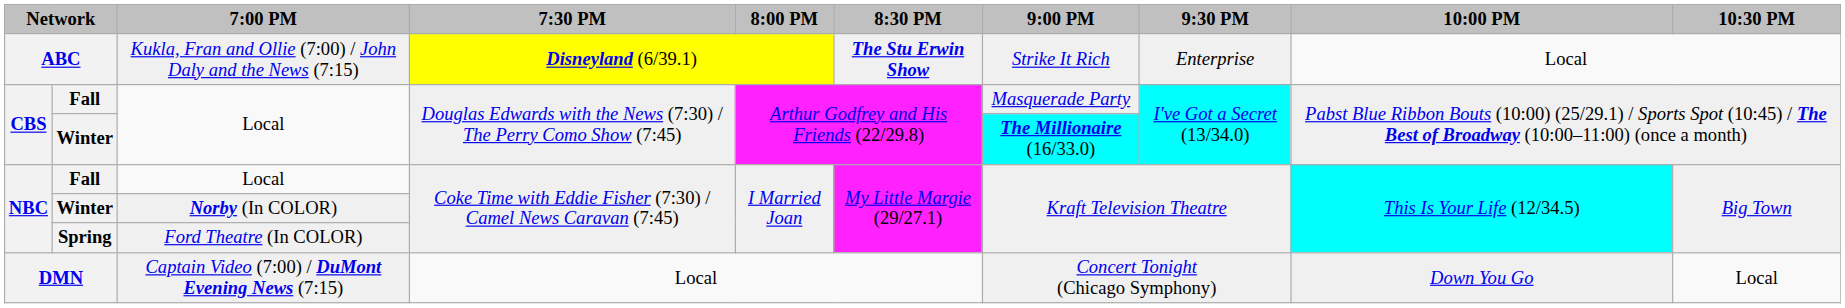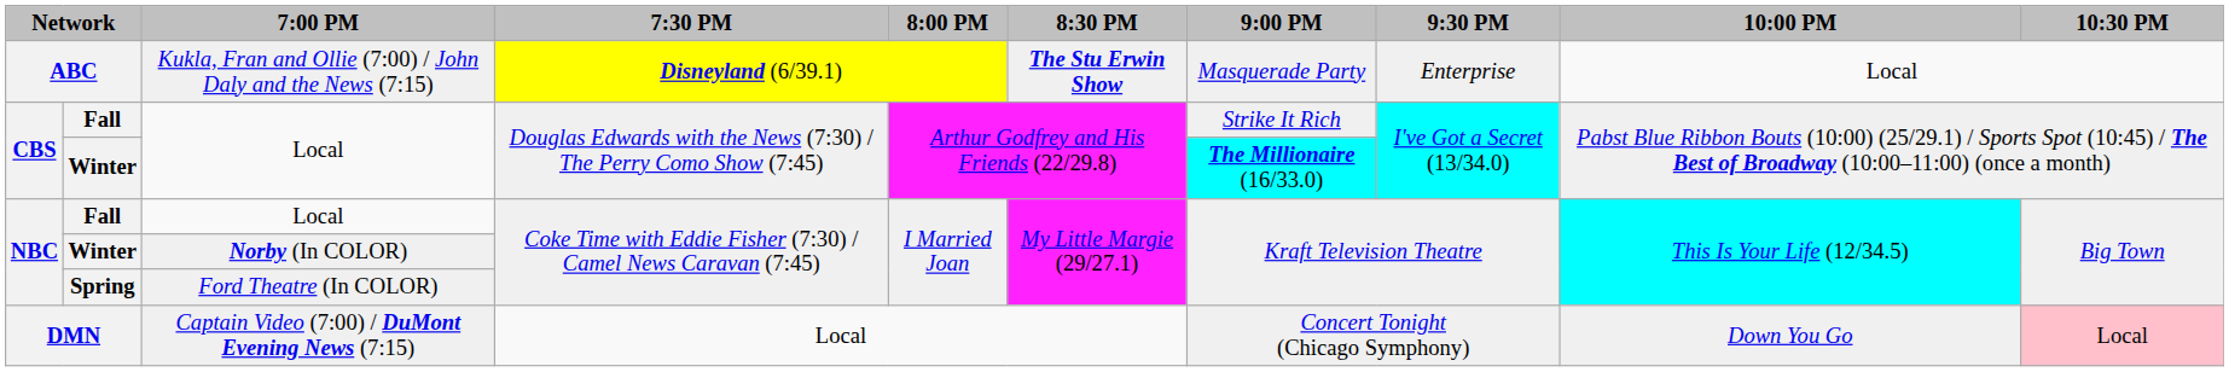 <table class="wikitable" style="width:100%;margin-right:0;text-align:center">
 <tr>
 <th colspan="2" style="background-color:#C0C0C0;text-align:center">Network</th>
 <th style="background-color:#C0C0C0;text-align:center">7:00 PM</th>
 <th style="background-color:#C0C0C0;text-align:center">7:30 PM</th>
 <th style="background-color:#C0C0C0;text-align:center">8:00 PM</th>
 <th style="background-color:#C0C0C0;text-align:center">8:30 PM</th>
 <th style="background-color:#C0C0C0;text-align:center">9:00 PM</th>
 <th style="background-color:#C0C0C0;text-align:center">9:30 PM</th>
 <th style="background-color:#C0C0C0;text-align:center">10:00 PM</th>
 <th style="background-color:#C0C0C0;text-align:center">10:30 PM</th>
 </tr>
 <tr>
 <th colspan="2"><a href='#'>ABC</a></th>
 <td style="background:#F0F0F0;"><em><a href='#'>Kukla, Fran and Ollie</a></em> (7:00) / <em><a href='#'>John Daly and the News</a></em> (7:15)</td>
 <td colspan="2" style="background:#FFFF00;"><strong><em><a href='#'>Disneyland</a></em></strong> (6/39.1)</td>
 <td style="background:#F0F0F0;"><strong><em><a href='#'>The Stu Erwin Show</a></em></strong></td>
-<td style="background:#F0F0F0;"><em><a href='#'>Strike It Rich</a></em></td>
+<td style="background:#F0F0F0;"><em><a href='#'>Masquerade Party</a></em></td>
 <td style="background:#F0F0F0;"><em>Enterprise</em></td>
 <td colspan="2">Local</td>
 </tr>
 <tr>
 <th rowspan="2"><a href='#'>CBS</a></th>
 <th>Fall</th>
 <td rowspan="2">Local</td>
 <td style="background:#F0F0F0;" rowspan="2"><em><a href='#'>Douglas Edwards with the News</a></em> (7:30) / <em><a href='#'>The Perry Como Show</a></em> (7:45)</td>
 <td style="background:#FF22FF;" colspan="2" rowspan="2"><em><a href='#'>Arthur Godfrey and His Friends</a></em> (22/29.8)</td>
-<td style="background:#F0F0F0;"><em><a href='#'>Masquerade Party</a></em></td>
+<td style="background:#F0F0F0;"><em><a href='#'>Strike It Rich</a></em></td>
 <td style="background:#00FFFF;" rowspan="2"><em><a href='#'>I've Got a Secret</a></em> (13/34.0)</td>
 <td colspan="2" style="background:#F0F0F0;" rowspan="2"><span><em><a href='#'>Pabst Blue Ribbon Bouts</a></em> (10:00)  (25/29.1)</span> / <em>Sports Spot</em> (10:45) / <strong><em><a href='#'>The Best of Broadway</a></em></strong> (10:00–11:00) (once a month)</td>
 </tr>
 <tr>
 <th>Winter</th>
 <td style="background:#00FFFF;"><strong><em><a href='#'>The Millionaire</a></em></strong> (16/33.0)</td>
 </tr>
 <tr>
 <th rowspan="3"><a href='#'>NBC</a></th>
 <th>Fall</th>
 <td>Local</td>
 <td style="background:#F0F0F0;" rowspan="3"><em><a href='#'>Coke Time with Eddie Fisher</a></em> (7:30) / <em><a href='#'>Camel News Caravan</a></em> (7:45)</td>
 <td style="background:#F0F0F0;" rowspan="3"><em><a href='#'>I Married Joan</a></em></td>
 <td style="background:#FF22FF;" rowspan="3"><em><a href='#'>My Little Margie</a></em> (29/27.1)</td>
 <td colspan="2" style="background:#F0F0F0;" rowspan="3"><em><a href='#'>Kraft Television Theatre</a></em></td>
 <td style="background:#00FFFF;" rowspan="3"><em><a href='#'>This Is Your Life</a></em> (12/34.5)</td>
 <td style="background:#F0F0F0;" rowspan="3"><em><a href='#'>Big Town</a></em></td>
 </tr>
 <tr>
 <th>Winter</th>
 <td style="background:#F0F0F0;"><strong><em><a href='#'>Norby</a></em></strong> (In <span>C</span><span>O</span><span>L</span><span>O</span><span>R</span>)</td>
 </tr>
 <tr>
 <th>Spring</th>
 <td style="background:#F0F0F0;"><em><a href='#'>Ford Theatre</a></em> (In <span>C</span><span>O</span><span>L</span><span>O</span><span>R</span>) </td>
 </tr>
 <tr>
 <th colspan="2"><a href='#'>DMN</a></th>
 <td style="background:#F0F0F0;"><em><a href='#'>Captain Video</a></em> (7:00) / <strong><em><a href='#'>DuMont Evening News</a></em></strong> (7:15)</td>
 <td colspan="3">Local</td>
 <td colspan="2" style="background:#F0F0F0;"><em><a href='#'>Concert Tonight</a></em><br> (Chicago Symphony)</td>
 <td style="background:#F0F0F0;"><em><a href='#'>Down You Go</a></em></td>
-<td>Local</td>
+<td style="background: pink;">Local</td>
 </tr>
 </table>
